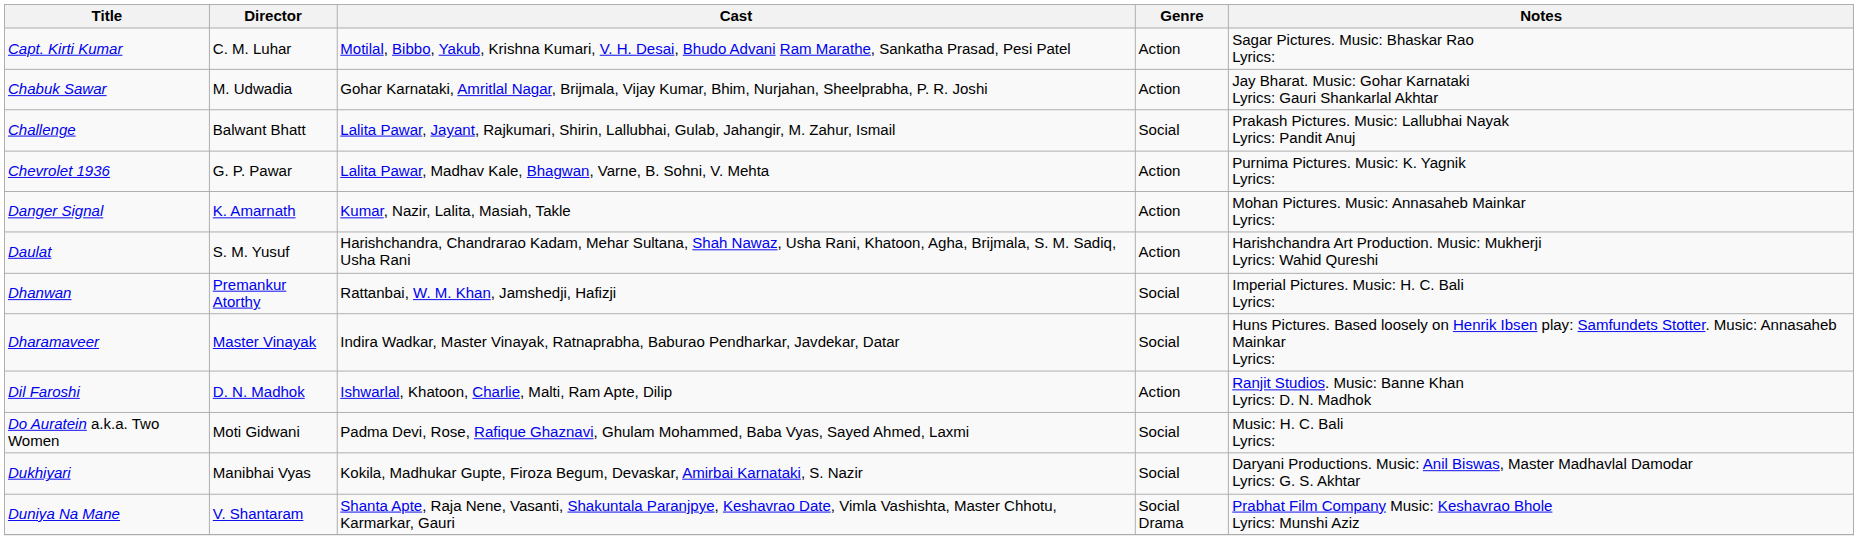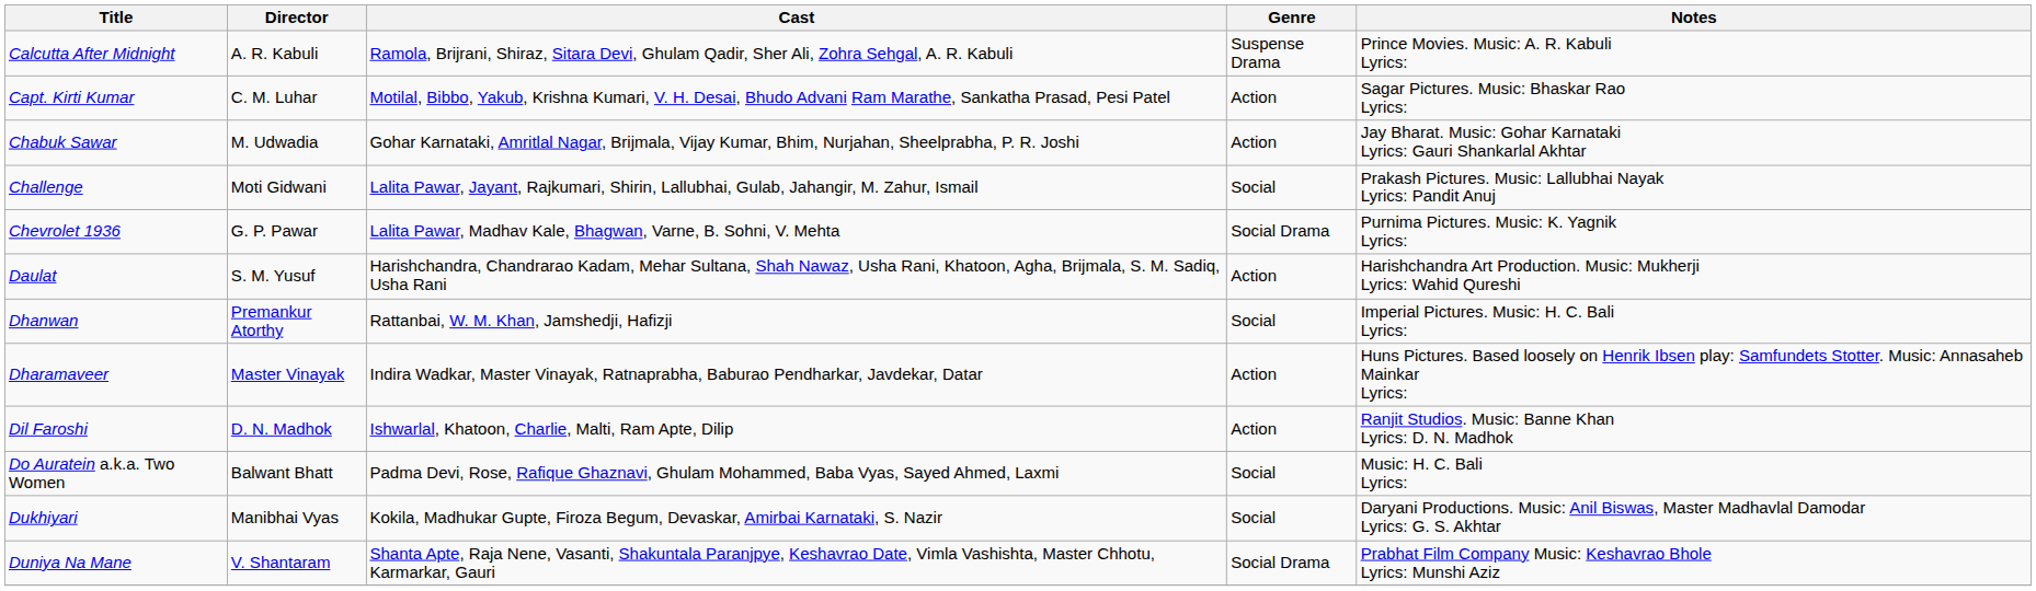 <table class="wikitable">
 <tr>
 <th>Title</th>
 <th>Director</th>
 <th>Cast</th>
 <th>Genre</th>
 <th>Notes</th>
+</tr>
+<tr>
+<td><em><a href='#'>Calcutta After Midnight</a></em></td>
+<td>A. R. Kabuli</td>
+<td><a href='#'>Ramola</a>,  Brijrani, Shiraz, <a href='#'>Sitara Devi</a>,  Ghulam Qadir, Sher Ali, <a href='#'>Zohra Sehgal</a>, A. R. Kabuli</td>
+<td>Suspense Drama</td>
+<td>Prince Movies. Music: A. R. Kabuli<br>Lyrics:</td>
 </tr>
 <tr>
 <td><em><a href='#'>Capt. Kirti Kumar</a></em></td>
 <td>C. M. Luhar</td>
 <td><a href='#'>Motilal</a>, <a href='#'>Bibbo</a>, <a href='#'>Yakub</a>,  Krishna Kumari, <a href='#'>V. H. Desai</a>, <a href='#'>Bhudo Advani</a> <a href='#'>Ram Marathe</a>, Sankatha Prasad, Pesi Patel</td>
 <td>Action</td>
 <td>Sagar Pictures. Music: Bhaskar Rao<br>Lyrics:</td>
 </tr>
 <tr>
 <td><em><a href='#'>Chabuk Sawar</a></em></td>
 <td>M. Udwadia</td>
 <td>Gohar Karnataki, <a href='#'>Amritlal Nagar</a>, Brijmala, Vijay Kumar, Bhim, Nurjahan, Sheelprabha, P. R. Joshi</td>
 <td>Action</td>
 <td>Jay Bharat. Music: Gohar Karnataki<br>Lyrics: Gauri Shankarlal Akhtar</td>
 </tr>
 <tr>
 <td><em><a href='#'>Challenge</a></em></td>
-<td>Balwant Bhatt</td>
+<td>Moti Gidwani</td>
 <td><a href='#'>Lalita Pawar</a>, <a href='#'>Jayant</a>, Rajkumari, Shirin, Lallubhai, Gulab, Jahangir, M. Zahur, Ismail</td>
 <td>Social</td>
 <td>Prakash Pictures. Music: Lallubhai Nayak<br>Lyrics: Pandit Anuj</td>
 </tr>
 <tr>
 <td><em><a href='#'>Chevrolet 1936</a></em></td>
 <td>G. P. Pawar</td>
 <td><a href='#'>Lalita Pawar</a>, Madhav Kale, <a href='#'>Bhagwan</a>, Varne, B. Sohni, V. Mehta</td>
-<td>Action</td>
+<td>Social Drama</td>
 <td>Purnima Pictures. Music: K. Yagnik<br>Lyrics:</td>
-</tr>
-<tr>
-<td><em><a href='#'>Danger Signal</a></em></td>
-<td><a href='#'>K. Amarnath</a></td>
-<td><a href='#'>Kumar</a>, Nazir, Lalita, Masiah, Takle</td>
-<td>Action</td>
-<td>Mohan Pictures. Music: Annasaheb Mainkar<br>Lyrics:</td>
 </tr>
 <tr>
 <td><em><a href='#'>Daulat</a></em></td>
 <td>S. M. Yusuf</td>
 <td>Harishchandra, Chandrarao Kadam, Mehar Sultana, <a href='#'>Shah Nawaz</a>, Usha Rani,   Khatoon, Agha, Brijmala, S. M. Sadiq, Usha Rani</td>
 <td>Action</td>
 <td>Harishchandra Art Production. Music: Mukherji <br>Lyrics: Wahid Qureshi</td>
 </tr>
 <tr>
 <td><em><a href='#'>Dhanwan</a></em></td>
 <td><a href='#'>Premankur Atorthy</a></td>
 <td>Rattanbai, <a href='#'>W. M. Khan</a>, Jamshedji, Hafizji</td>
 <td>Social</td>
 <td>Imperial Pictures. Music: H. C. Bali<br>Lyrics:</td>
 </tr>
 <tr>
 <td><em><a href='#'>Dharamaveer</a></em></td>
 <td><a href='#'>Master Vinayak</a></td>
 <td>Indira Wadkar, Master Vinayak, Ratnaprabha, Baburao Pendharkar, Javdekar, Datar</td>
-<td>Social</td>
+<td>Action</td>
 <td>Huns Pictures. Based loosely on <a href='#'>Henrik Ibsen</a> play: <a href='#'>Samfundets Stotter</a>. Music: Annasaheb Mainkar<br>Lyrics:</td>
 </tr>
 <tr>
 <td><em><a href='#'>Dil Faroshi</a></em></td>
 <td><a href='#'>D. N. Madhok</a></td>
 <td><a href='#'>Ishwarlal</a>, Khatoon, <a href='#'>Charlie</a>, Malti, Ram Apte, Dilip</td>
 <td>Action</td>
 <td><a href='#'>Ranjit Studios</a>. Music: Banne Khan<br>Lyrics: D. N. Madhok</td>
 </tr>
 <tr>
 <td><em><a href='#'>Do Auratein</a></em> a.k.a. Two Women</td>
-<td>Moti Gidwani</td>
+<td>Balwant Bhatt</td>
 <td>Padma Devi, Rose, <a href='#'>Rafique Ghaznavi</a>, Ghulam Mohammed, Baba Vyas, Sayed Ahmed, Laxmi</td>
 <td>Social</td>
 <td>Music: H. C. Bali<br>Lyrics:</td>
 </tr>
 <tr>
 <td><em><a href='#'>Dukhiyari</a></em></td>
 <td>Manibhai Vyas</td>
 <td>Kokila, Madhukar Gupte, Firoza Begum, Devaskar, <a href='#'>Amirbai Karnataki</a>, S. Nazir</td>
 <td>Social</td>
 <td>Daryani Productions. Music: <a href='#'>Anil Biswas</a>, Master Madhavlal Damodar<br>Lyrics: G. S. Akhtar</td>
 </tr>
 <tr>
 <td><em><a href='#'>Duniya Na Mane</a></em></td>
 <td><a href='#'>V. Shantaram</a></td>
 <td><a href='#'>Shanta Apte</a>, Raja Nene, Vasanti, <a href='#'>Shakuntala Paranjpye</a>, <a href='#'>Keshavrao Date</a>, Vimla Vashishta, Master Chhotu, Karmarkar, Gauri</td>
 <td>Social Drama</td>
 <td><a href='#'>Prabhat Film Company</a> Music: <a href='#'>Keshavrao Bhole</a><br>Lyrics: Munshi Aziz</td>
 </tr>
 <tr>
 </tr>
 </table>
